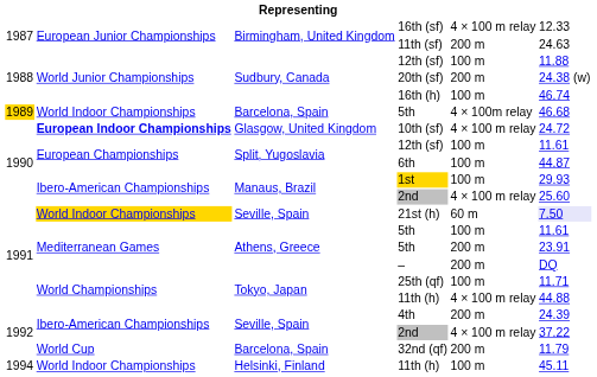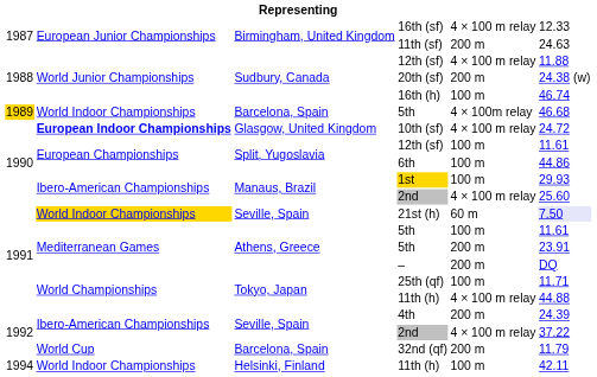 <table>
 <tr>
 <th colspan="6">Representing </th>
 </tr>
 <tr>
 <td rowspan=2>1987</td>
 <td rowspan=2><a href='#'>European Junior Championships</a></td>
 <td rowspan=2><a href='#'>Birmingham, United Kingdom</a></td>
 <td>16th (sf)</td>
 <td>4 × 100 m relay</td>
 <td>12.33</td>
 </tr>
 <tr>
 <td>11th (sf)</td>
 <td>200 m</td>
 <td>24.63</td>
 </tr>
 <tr>
 <td rowspan=3>1988</td>
 <td rowspan=3><a href='#'>World Junior Championships</a></td>
 <td rowspan=3><a href='#'>Sudbury, Canada</a></td>
 <td>12th (sf)</td>
-<td>100 m</td>
+<td>4 × 100 m relay</td>
 <td><a href='#'>11.88</a></td>
 </tr>
 <tr>
 <td>20th (sf)</td>
 <td>200 m</td>
 <td><a href='#'>24.38</a> (w)</td>
 </tr>
 <tr>
 <td>16th (h)</td>
 <td>100 m</td>
 <td><a href='#'>46.74</a></td>
 </tr>
 <tr>
 <td style="background: gold;">1989</td>
 <td><a href='#'>World Indoor Championships</a></td>
 <td><a href='#'>Barcelona, Spain</a></td>
 <td>5th</td>
 <td>4 × 100m relay</td>
 <td><a href='#'>46.68</a></td>
 </tr>
 <tr>
 <td rowspan=5>1990</td>
 <td><strong><a href='#'>European Indoor Championships</a></strong></td>
 <td><a href='#'>Glasgow, United Kingdom</a></td>
 <td>10th (sf)</td>
 <td>4 × 100 m relay</td>
 <td><a href='#'>24.72</a></td>
 </tr>
 <tr>
 <td rowspan=2><a href='#'>European Championships</a></td>
 <td rowspan=2><a href='#'>Split, Yugoslavia</a></td>
 <td>12th (sf)</td>
 <td>100 m</td>
 <td><a href='#'>11.61</a></td>
 </tr>
 <tr>
 <td>6th</td>
 <td>100 m</td>
-<td><a href='#'>44.87</a></td>
+<td><a href='#'>44.86</a></td>
 </tr>
 <tr>
 <td rowspan=2><a href='#'>Ibero-American Championships</a></td>
 <td rowspan=2><a href='#'>Manaus, Brazil</a></td>
 <td bgcolor=gold>1st</td>
 <td>100 m</td>
 <td><a href='#'>29.93</a></td>
 </tr>
 <tr>
 <td bgcolor=silver>2nd</td>
 <td>4 × 100 m relay</td>
 <td><a href='#'>25.60</a></td>
 </tr>
 <tr>
 <td rowspan=6>1991</td>
 <td style="background: gold;"><a href='#'>World Indoor Championships</a></td>
 <td><a href='#'>Seville, Spain</a></td>
 <td>21st (h)</td>
 <td>60 m</td>
 <td style="background: lavender;"><a href='#'>7.50</a></td>
 </tr>
 <tr>
 <td rowspan=3><a href='#'>Mediterranean Games</a></td>
 <td rowspan=3><a href='#'>Athens, Greece</a></td>
 <td>5th</td>
 <td>100 m</td>
 <td><a href='#'>11.61</a></td>
 </tr>
 <tr>
 <td>5th</td>
 <td>200 m</td>
 <td><a href='#'>23.91</a></td>
 </tr>
 <tr>
 <td>–</td>
 <td>200 m</td>
 <td><a href='#'>DQ</a></td>
 </tr>
 <tr>
 <td rowspan=2><a href='#'>World Championships</a></td>
 <td rowspan=2><a href='#'>Tokyo, Japan</a></td>
 <td>25th (qf)</td>
 <td>100 m</td>
 <td><a href='#'>11.71</a></td>
 </tr>
 <tr>
 <td>11th (h)</td>
 <td>4 × 100 m relay</td>
 <td><a href='#'>44.88</a></td>
 </tr>
 <tr>
 <td rowspan=3>1992</td>
 <td rowspan=2><a href='#'>Ibero-American Championships</a></td>
 <td rowspan=2><a href='#'>Seville, Spain</a></td>
 <td>4th</td>
 <td>200 m</td>
 <td><a href='#'>24.39</a></td>
 </tr>
 <tr>
 <td bgcolor=silver>2nd</td>
 <td>4 × 100 m relay</td>
 <td><a href='#'>37.22</a></td>
 </tr>
 <tr>
 <td><a href='#'>World Cup</a></td>
 <td><a href='#'>Barcelona, Spain</a></td>
 <td>32nd (qf)</td>
 <td>200 m</td>
 <td><a href='#'>11.79</a></td>
 </tr>
 <tr>
 <td>1994</td>
 <td><a href='#'>World Indoor Championships</a></td>
 <td><a href='#'>Helsinki, Finland</a></td>
 <td>11th (h)</td>
 <td>100 m</td>
-<td><a href='#'>45.11</a></td>
+<td><a href='#'>42.11</a></td>
 </tr>
 </table>
